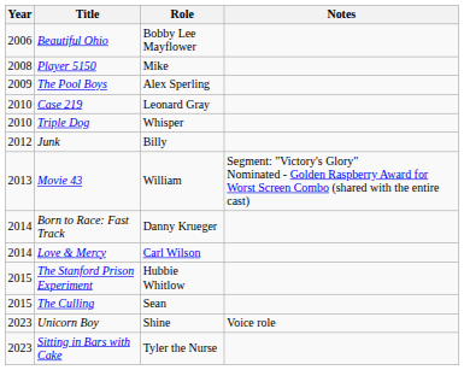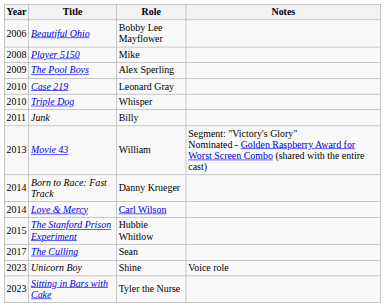 <table class="wikitable">
 <tr>
 <th>Year</th>
 <th>Title</th>
 <th>Role</th>
 <th>Notes</th>
 </tr>
 <tr>
 <td>2006</td>
 <td><em><a href='#'>Beautiful Ohio</a></em></td>
 <td>Bobby Lee Mayflower</td>
 <td></td>
 </tr>
 <tr>
 <td>2008</td>
 <td><em><a href='#'>Player 5150</a></em></td>
 <td>Mike</td>
 <td></td>
 </tr>
 <tr>
 <td>2009</td>
 <td><em><a href='#'>The Pool Boys</a></em></td>
 <td>Alex Sperling</td>
 <td></td>
 </tr>
 <tr>
 <td>2010</td>
 <td><em><a href='#'>Case 219</a></em></td>
 <td>Leonard Gray</td>
 <td></td>
 </tr>
 <tr>
 <td>2010</td>
 <td><em><a href='#'>Triple Dog</a></em></td>
 <td>Whisper</td>
 <td></td>
 </tr>
 <tr>
-<td>2012</td>
+<td>2011</td>
 <td><em>Junk</em></td>
 <td>Billy</td>
 <td></td>
 </tr>
 <tr>
 <td>2013</td>
 <td><em><a href='#'>Movie 43</a></em></td>
 <td>William</td>
 <td>Segment: "Victory's Glory"<br>Nominated - <a href='#'>Golden Raspberry Award for Worst Screen Combo</a> (shared with the entire cast)</td>
 </tr>
 <tr>
 <td>2014</td>
 <td><em>Born to Race: Fast Track</em></td>
 <td>Danny Krueger</td>
 <td></td>
 </tr>
 <tr>
 <td>2014</td>
 <td><em><a href='#'>Love & Mercy</a></em></td>
 <td><a href='#'>Carl Wilson</a></td>
 <td></td>
 </tr>
 <tr>
 <td>2015</td>
 <td><em><a href='#'>The Stanford Prison Experiment</a></em></td>
 <td>Hubbie Whitlow</td>
 <td></td>
 </tr>
 <tr>
-<td>2015</td>
+<td>2017</td>
 <td><em><a href='#'>The Culling</a></em></td>
 <td>Sean</td>
 <td></td>
 </tr>
 <tr>
 <td>2023</td>
 <td><em>Unicorn Boy</em></td>
 <td>Shine</td>
 <td>Voice role</td>
 </tr>
 <tr>
 <td>2023</td>
 <td><em><a href='#'>Sitting in Bars with Cake</a></em></td>
 <td>Tyler the Nurse</td>
 <td></td>
 </tr>
 </table>
